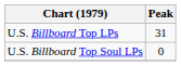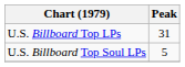 <table class="wikitable">
 <tr>
 <th>Chart (1979)</th>
 <th>Peak<br></th>
 </tr>
 <tr>
 <td>U.S. <a href='#'><em>Billboard</em> Top LPs</a></td>
 <td align="center">31</td>
 </tr>
 <tr>
 <td>U.S. <em>Billboard</em> <a href='#'>Top Soul LPs</a></td>
-<td align="center">0</td>
+<td align="center">5</td>
 </tr>
 <tr>
 </tr>
 </table>
